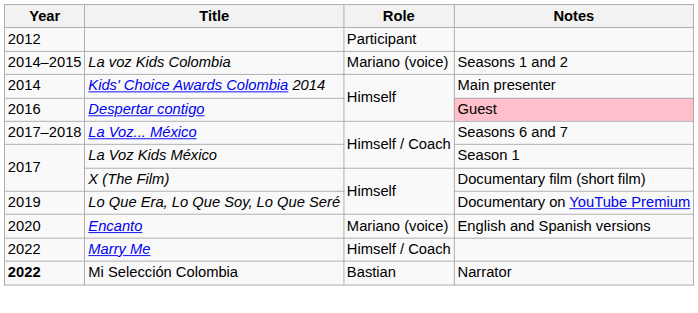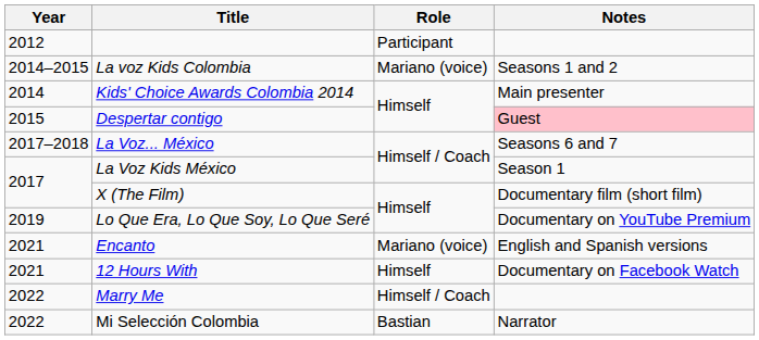 <table class="wikitable">
 <tr>
 <th>Year</th>
 <th>Title</th>
 <th>Role</th>
 <th class="unsortable">Notes</th>
 </tr>
 <tr>
 <td>2012</td>
 <td></td>
 <td>Participant</td>
 <td></td>
 </tr>
 <tr>
 <td>2014–2015</td>
 <td><em>La voz Kids Colombia</em></td>
 <td>Mariano (voice)</td>
 <td>Seasons 1 and 2</td>
 </tr>
 <tr>
 <td>2014</td>
 <td><em><a href='#'>Kids' Choice Awards Colombia</a> 2014</em></td>
 <td rowspan=2>Himself</td>
 <td>Main presenter</td>
 </tr>
 <tr>
-<td>2016</td>
+<td>2015</td>
 <td><em><a href='#'>Despertar contigo</a></em></td>
 <td style="background: pink;">Guest</td>
 </tr>
 <tr>
 <td>2017–2018</td>
 <td><em><a href='#'>La Voz... México</a></em></td>
 <td rowspan=2>Himself / Coach</td>
 <td>Seasons 6 and 7</td>
 </tr>
 <tr>
 <td rowspan=2>2017</td>
 <td><em>La Voz Kids México</em></td>
 <td>Season 1</td>
 </tr>
 <tr>
 <td><em>X (The Film)</em></td>
 <td rowspan=2>Himself</td>
 <td>Documentary film (short film)</td>
 </tr>
 <tr>
 <td>2019</td>
 <td><em>Lo Que Era, Lo Que Soy, Lo Que Seré</em></td>
 <td>Documentary on <a href='#'>YouTube Premium</a></td>
 </tr>
 <tr>
-<td>2020</td>
+<td>2021</td>
 <td><em><a href='#'>Encanto</a></em></td>
 <td>Mariano (voice)</td>
 <td>English and Spanish versions</td>
+</tr>
+<tr>
+<td>2021</td>
+<td><em><a href='#'>12 Hours With</a></em></td>
+<td>Himself</td>
+<td>Documentary on <a href='#'>Facebook Watch</a></td>
 </tr>
 <tr>
 <td>2022</td>
 <td><em><a href='#'>Marry Me</a></em></td>
 <td>Himself / Coach</td>
 <td></td>
 </tr>
 <tr>
-<td><strong>2022</strong></td>
+<td>2022</td>
 <td>Mi Selección Colombia</td>
 <td>Bastian</td>
 <td>Narrator</td>
 </tr>
 </table>
